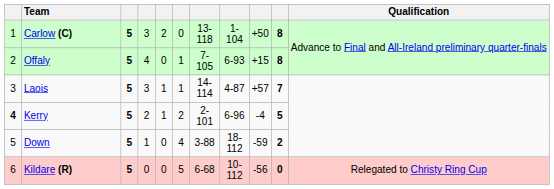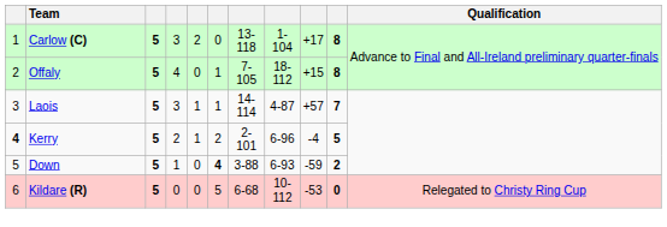 <table class="wikitable" style="text-align:center">
 <tr>
 <th width="20"></th>
 <th width="150" style="text-align:left;">Team</th>
 <th width="20"></th>
 <th width="20"></th>
 <th width="20"></th>
 <th width="20"></th>
 <th width="40"></th>
 <th width="40"></th>
 <th width="20"></th>
 <th width="20"></th>
 <th>Qualification</th>
 </tr>
 <tr style="background:#ccffcc">
 <td>1</td>
 <td style="text-align:left"> <a href='#'>Carlow</a> <strong>(C)</strong></td>
 <td><strong>5</strong></td>
 <td>3</td>
 <td>2</td>
 <td>0</td>
 <td>13-118</td>
 <td>1-104</td>
-<td>+50</td>
+<td>+17</td>
 <td><strong>8</strong></td>
 <td rowspan="2">Advance to <a href='#'>Final</a> and <a href='#'>All-Ireland preliminary quarter-finals</a></td>
 </tr>
 <tr style="background:#ccffcc">
 <td>2</td>
 <td style="text-align:left"> <a href='#'>Offaly</a></td>
 <td><strong>5</strong></td>
 <td>4</td>
 <td>0</td>
 <td>1</td>
 <td>7-105</td>
-<td>6-93</td>
+<td>18-112</td>
 <td>+15</td>
 <td><strong>8</strong></td>
 </tr>
 <tr>
 <td>3</td>
 <td style="text-align:left"> <a href='#'>Laois</a></td>
 <td><strong>5</strong></td>
 <td>3</td>
 <td>1</td>
 <td>1</td>
 <td>14-114</td>
 <td>4-87</td>
 <td>+57</td>
 <td><strong>7</strong></td>
 <td rowspan="3"></td>
 </tr>
 <tr>
 <td><strong>4</strong></td>
 <td style="text-align:left"> <a href='#'>Kerry</a></td>
 <td><strong>5</strong></td>
 <td>2</td>
 <td>1</td>
 <td>2</td>
 <td>2-101</td>
 <td>6-96</td>
 <td>-4</td>
 <td><strong>5</strong></td>
 </tr>
 <tr>
 <td>5</td>
 <td style="text-align:left"> <a href='#'>Down</a></td>
 <td><strong>5</strong></td>
 <td>1</td>
 <td>0</td>
-<td>4</td>
+<td><strong>4</strong></td>
 <td>3-88</td>
-<td>18-112</td>
+<td>6-93</td>
 <td>-59</td>
 <td><strong>2</strong></td>
 </tr>
 <tr style="background:#ffcccc">
 <td>6</td>
 <td style="text-align:left"> <a href='#'>Kildare</a> <strong>(R)</strong></td>
 <td><strong>5</strong></td>
 <td>0</td>
 <td>0</td>
 <td>5</td>
 <td>6-68</td>
 <td>10-112</td>
-<td>-56</td>
+<td>-53</td>
 <td><strong>0</strong></td>
 <td>Relegated to <a href='#'>Christy Ring Cup</a></td>
 </tr>
 </table>
